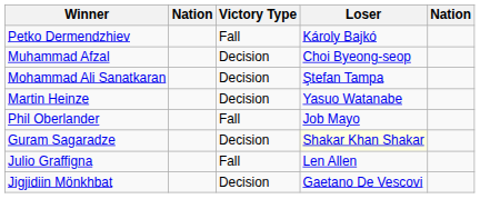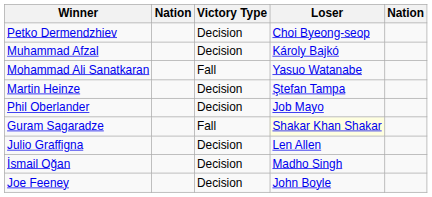 <table class="wikitable sortable" style="text-align:left;">
 <tr>
 <th>Winner</th>
 <th>Nation</th>
 <th>Victory Type</th>
 <th>Loser</th>
 <th>Nation</th>
 </tr>
 <tr>
 <td><a href='#'>Petko Dermendzhiev</a></td>
 <td></td>
-<td>Fall</td>
-<td><a href='#'>Károly Bajkó</a></td>
+<td>Decision</td>
+<td><a href='#'>Choi Byeong-seop</a></td>
 <td></td>
 </tr>
 <tr>
 <td><a href='#'>Muhammad Afzal</a></td>
 <td></td>
 <td>Decision</td>
-<td><a href='#'>Choi Byeong-seop</a></td>
+<td><a href='#'>Károly Bajkó</a></td>
 <td></td>
 </tr>
 <tr>
 <td><a href='#'>Mohammad Ali Sanatkaran</a></td>
+<td></td>
+<td>Fall</td>
+<td><a href='#'>Yasuo Watanabe</a></td>
+<td></td>
+</tr>
+<tr>
+<td><a href='#'>Martin Heinze</a></td>
 <td></td>
 <td>Decision</td>
 <td><a href='#'>Ştefan Tampa</a></td>
 <td></td>
 </tr>
 <tr>
-<td><a href='#'>Martin Heinze</a></td>
+<td><a href='#'>Phil Oberlander</a></td>
 <td></td>
 <td>Decision</td>
-<td><a href='#'>Yasuo Watanabe</a></td>
-<td></td>
-</tr>
-<tr>
-<td><a href='#'>Phil Oberlander</a></td>
-<td></td>
-<td>Fall</td>
 <td><a href='#'>Job Mayo</a></td>
 <td></td>
 </tr>
 <tr>
 <td><a href='#'>Guram Sagaradze</a></td>
 <td></td>
-<td>Decision</td>
+<td>Fall</td>
 <td style="background: lightyellow;"><a href='#'>Shakar Khan Shakar</a></td>
 <td></td>
 </tr>
 <tr>
 <td><a href='#'>Julio Graffigna</a></td>
 <td></td>
-<td>Fall</td>
+<td>Decision</td>
 <td><a href='#'>Len Allen</a></td>
 <td></td>
 </tr>
 <tr>
-<td><a href='#'>Jigjidiin Mönkhbat</a></td>
+<td><a href='#'>İsmail Oğan</a></td>
 <td></td>
 <td>Decision</td>
-<td><a href='#'>Gaetano De Vescovi</a></td>
+<td><a href='#'>Madho Singh</a></td>
+<td></td>
+</tr>
+<tr>
+<td><a href='#'>Joe Feeney</a></td>
+<td></td>
+<td>Decision</td>
+<td><a href='#'>John Boyle</a></td>
 <td></td>
 </tr>
 </table>
